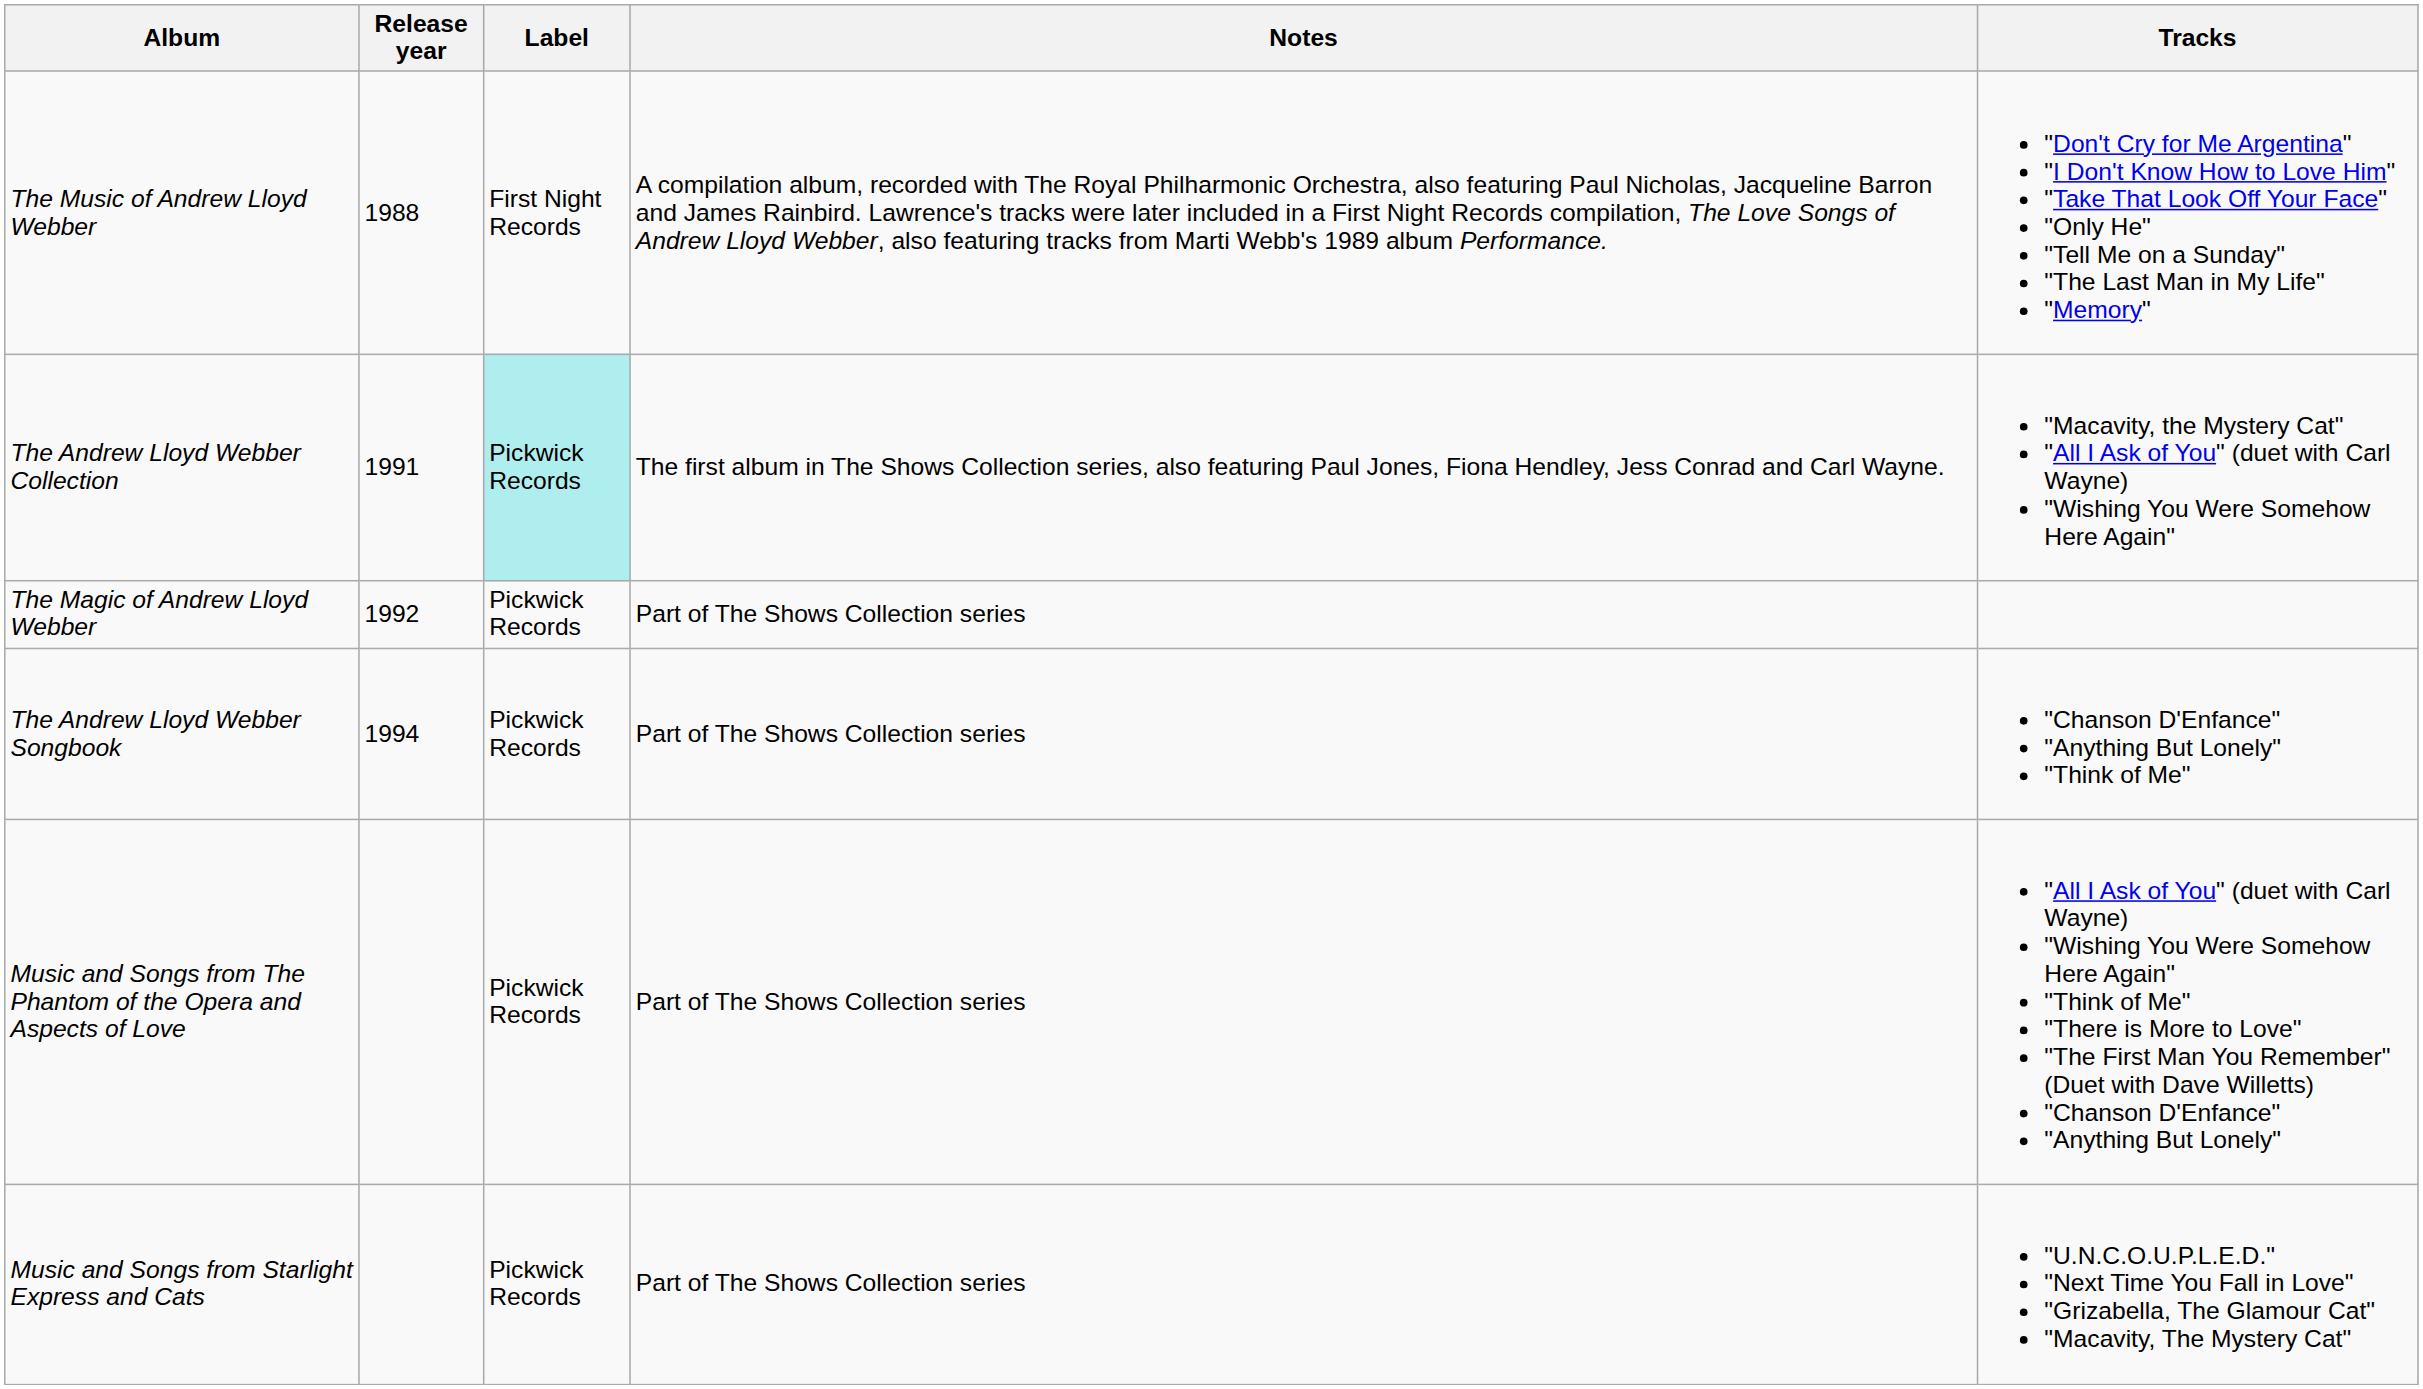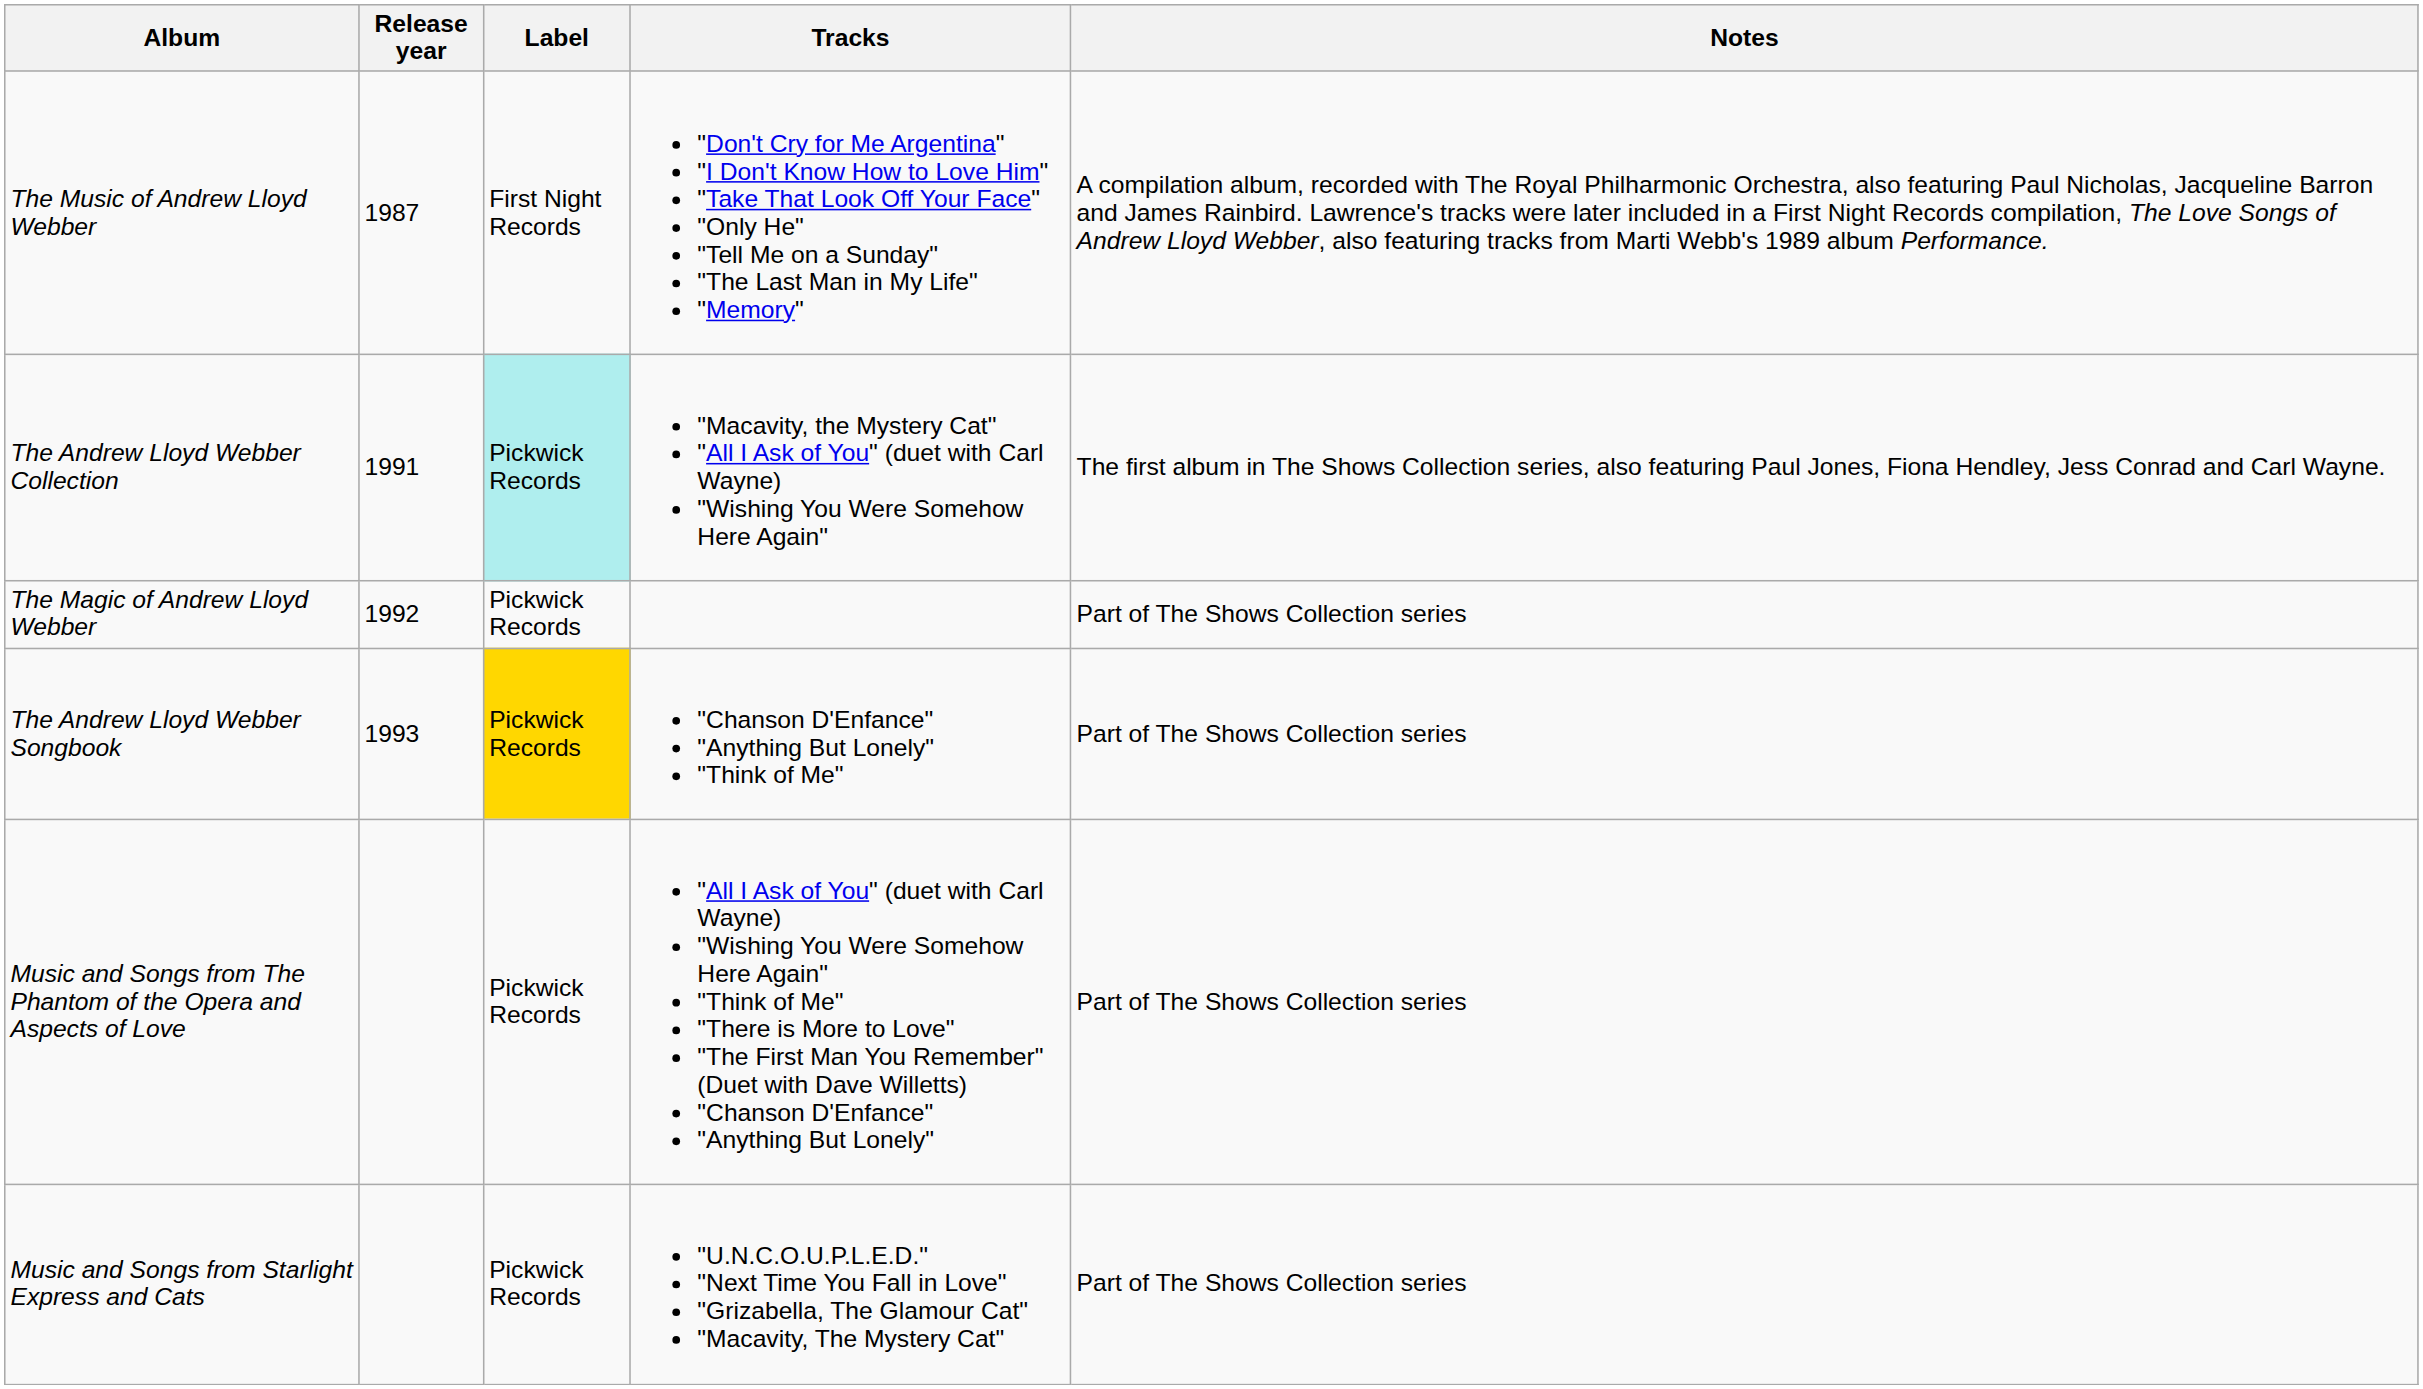 <table class="wikitable">
 <tr>
 <th>Album</th>
 <th>Release year</th>
 <th>Label</th>
+<th>Tracks</th>
 <th>Notes</th>
-<th>Tracks</th>
 </tr>
 <tr>
 <td><em>The Music of Andrew Lloyd Webber</em></td>
-<td>1988</td>
+<td>1987</td>
 <td>First Night Records</td>
+<td><br><ul><li>"<a href='#'>Don't Cry for Me Argentina</a>"</li><li>"<a href='#'>I Don't Know How to Love Him</a>"</li><li>"<a href='#'>Take That Look Off Your Face</a>"</li><li>"Only He"</li><li>"Tell Me on a Sunday"</li><li>"The Last Man in My Life"</li><li>"<a href='#'>Memory</a>"</li></ul></td>
 <td>A compilation album, recorded with The Royal Philharmonic Orchestra, also featuring Paul Nicholas, Jacqueline Barron and James Rainbird. Lawrence's tracks were later included in a First Night Records compilation, <em>The Love Songs of Andrew Lloyd Webber</em>, also featuring tracks from Marti Webb's 1989 album <em>Performance.</em></td>
-<td><br><ul><li>"<a href='#'>Don't Cry for Me Argentina</a>"</li><li>"<a href='#'>I Don't Know How to Love Him</a>"</li><li>"<a href='#'>Take That Look Off Your Face</a>"</li><li>"Only He"</li><li>"Tell Me on a Sunday"</li><li>"The Last Man in My Life"</li><li>"<a href='#'>Memory</a>"</li></ul></td>
 </tr>
 <tr>
 <td><em>The Andrew Lloyd Webber Collection</em></td>
 <td>1991</td>
 <td style="background: paleturquoise;">Pickwick Records</td>
+<td><br><ul><li>"Macavity, the Mystery Cat"</li><li>"<a href='#'>All I Ask of You</a>" (duet with Carl Wayne)</li><li>"Wishing You Were Somehow Here Again"</li></ul></td>
 <td>The first album in The Shows Collection series, also featuring Paul Jones, Fiona Hendley, Jess Conrad and Carl Wayne.</td>
-<td><br><ul><li>"Macavity, the Mystery Cat"</li><li>"<a href='#'>All I Ask of You</a>" (duet with Carl Wayne)</li><li>"Wishing You Were Somehow Here Again"</li></ul></td>
 </tr>
 <tr>
 <td><em>The Magic of Andrew Lloyd Webber</em></td>
 <td>1992</td>
 <td>Pickwick Records</td>
+<td></td>
 <td>Part of The Shows Collection series</td>
-<td></td>
 </tr>
 <tr>
 <td><em>The Andrew Lloyd Webber Songbook</em></td>
-<td>1994</td>
-<td>Pickwick Records</td>
+<td>1993</td>
+<td style="background: gold;">Pickwick Records</td>
+<td><br><ul><li>"Chanson D'Enfance"</li><li>"Anything But Lonely"</li><li>"Think of Me"</li></ul></td>
 <td>Part of The Shows Collection series</td>
-<td><br><ul><li>"Chanson D'Enfance"</li><li>"Anything But Lonely"</li><li>"Think of Me"</li></ul></td>
 </tr>
 <tr>
 <td><em>Music and Songs from The Phantom of the Opera and Aspects of Love</em></td>
 <td></td>
 <td>Pickwick Records</td>
+<td><br><ul><li>"<a href='#'>All I Ask of You</a>" (duet with Carl Wayne)</li><li>"Wishing You Were Somehow Here Again"</li><li>"Think of Me"</li><li>"There is More to Love"</li><li>"The First Man You Remember" (Duet with Dave Willetts)</li><li>"Chanson D'Enfance"</li><li>"Anything But Lonely"</li></ul></td>
 <td>Part of The Shows Collection series</td>
-<td><br><ul><li>"<a href='#'>All I Ask of You</a>" (duet with Carl Wayne)</li><li>"Wishing You Were Somehow Here Again"</li><li>"Think of Me"</li><li>"There is More to Love"</li><li>"The First Man You Remember" (Duet with Dave Willetts)</li><li>"Chanson D'Enfance"</li><li>"Anything But Lonely"</li></ul></td>
 </tr>
 <tr>
 <td><em>Music and Songs from Starlight Express and Cats</em></td>
 <td></td>
 <td>Pickwick Records</td>
+<td><br><ul><li>"U.N.C.O.U.P.L.E.D."</li><li>"Next Time You Fall in Love"</li><li>"Grizabella, The Glamour Cat"</li><li>"Macavity, The Mystery Cat"</li></ul></td>
 <td>Part of The Shows Collection series</td>
-<td><br><ul><li>"U.N.C.O.U.P.L.E.D."</li><li>"Next Time You Fall in Love"</li><li>"Grizabella, The Glamour Cat"</li><li>"Macavity, The Mystery Cat"</li></ul></td>
 </tr>
 </table>
